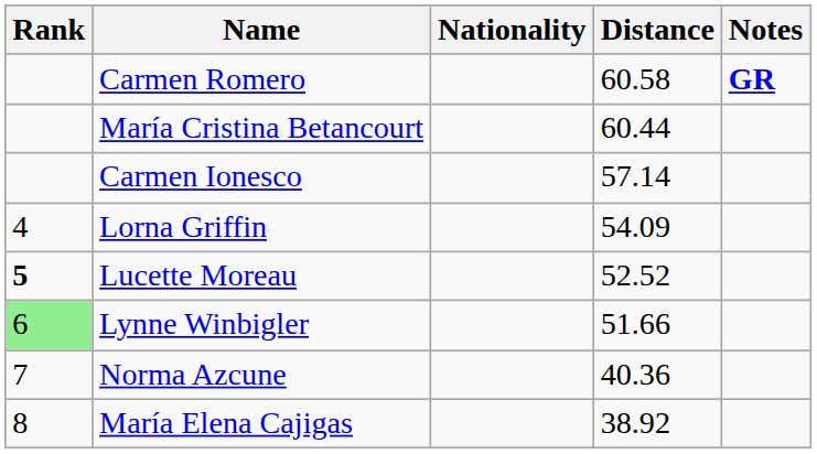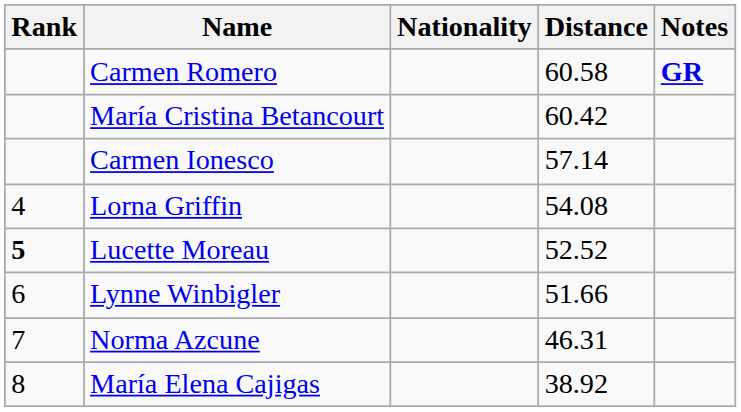 <table class="wikitable sortable">
 <tr>
 <th>Rank</th>
 <th>Name</th>
 <th>Nationality</th>
 <th>Distance</th>
 <th>Notes</th>
 </tr>
 <tr>
 <td></td>
 <td><a href='#'>Carmen Romero</a></td>
 <td></td>
 <td>60.58</td>
 <td><strong><a href='#'>GR</a></strong></td>
 </tr>
 <tr>
 <td></td>
 <td><a href='#'>María Cristina Betancourt</a></td>
 <td></td>
-<td>60.44</td>
+<td>60.42</td>
 <td></td>
 </tr>
 <tr>
 <td></td>
 <td><a href='#'>Carmen Ionesco</a></td>
 <td></td>
 <td>57.14</td>
 <td></td>
 </tr>
 <tr>
 <td>4</td>
 <td><a href='#'>Lorna Griffin</a></td>
 <td></td>
-<td>54.09</td>
+<td>54.08</td>
 <td></td>
 </tr>
 <tr>
 <td><strong>5</strong></td>
 <td><a href='#'>Lucette Moreau</a></td>
 <td></td>
 <td>52.52</td>
 <td></td>
 </tr>
 <tr>
-<td style="background: lightgreen;">6</td>
+<td>6</td>
 <td><a href='#'>Lynne Winbigler</a></td>
 <td></td>
 <td>51.66</td>
 <td></td>
 </tr>
 <tr>
 <td>7</td>
 <td><a href='#'>Norma Azcune</a></td>
 <td></td>
-<td>40.36</td>
+<td>46.31</td>
 <td></td>
 </tr>
 <tr>
 <td>8</td>
 <td><a href='#'>María Elena Cajigas</a></td>
 <td></td>
 <td>38.92</td>
 <td></td>
 </tr>
 </table>
